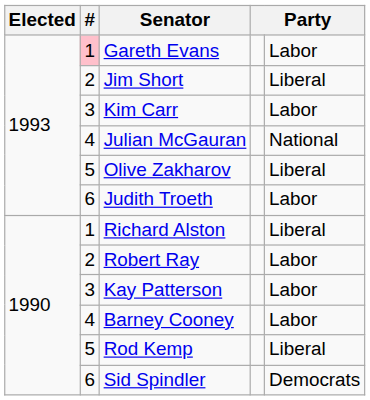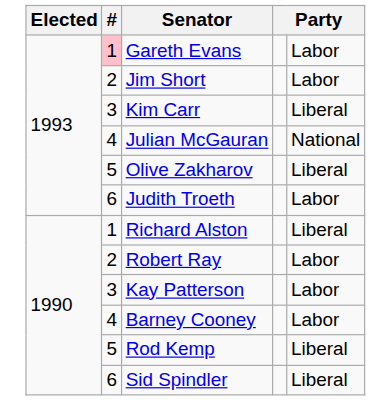 <table class="wikitable" style="float: right">
 <tr>
 <th scope="col">Elected</th>
 <th scope="col">#</th>
 <th scope="col">Senator</th>
 <th scope="col" colspan="2">Party</th>
 </tr>
 <tr>
 <td rowspan="6">1993</td>
 <td style="background: pink;">1</td>
 <td><a href='#'>Gareth Evans</a></td>
 <td> </td>
 <td>Labor</td>
 </tr>
 <tr>
 <td>2</td>
 <td><a href='#'>Jim Short</a></td>
 <td> </td>
-<td>Liberal</td>
+<td>Labor</td>
 </tr>
 <tr>
 <td>3</td>
 <td><a href='#'>Kim Carr</a></td>
 <td> </td>
-<td>Labor</td>
+<td>Liberal</td>
 </tr>
 <tr>
 <td>4</td>
 <td><a href='#'>Julian McGauran</a></td>
 <td> </td>
 <td>National</td>
 </tr>
 <tr>
 <td>5</td>
 <td><a href='#'>Olive Zakharov</a></td>
 <td> </td>
 <td>Liberal</td>
 </tr>
 <tr>
 <td>6</td>
 <td><a href='#'>Judith Troeth</a></td>
 <td> </td>
 <td>Labor</td>
 </tr>
 <tr>
 <td rowspan="6">1990</td>
 <td>1</td>
 <td><a href='#'>Richard Alston</a></td>
 <td> </td>
 <td>Liberal</td>
 </tr>
 <tr>
 <td>2</td>
 <td><a href='#'>Robert Ray</a></td>
 <td> </td>
 <td>Labor</td>
 </tr>
 <tr>
 <td>3</td>
 <td><a href='#'>Kay Patterson</a></td>
 <td> </td>
 <td>Labor</td>
 </tr>
 <tr>
 <td>4</td>
 <td><a href='#'>Barney Cooney</a></td>
 <td> </td>
 <td>Labor</td>
 </tr>
 <tr>
 <td>5</td>
 <td><a href='#'>Rod Kemp</a></td>
 <td> </td>
 <td>Liberal</td>
 </tr>
 <tr>
 <td>6</td>
 <td><a href='#'>Sid Spindler</a></td>
 <td> </td>
-<td>Democrats</td>
+<td>Liberal</td>
 </tr>
 </table>
